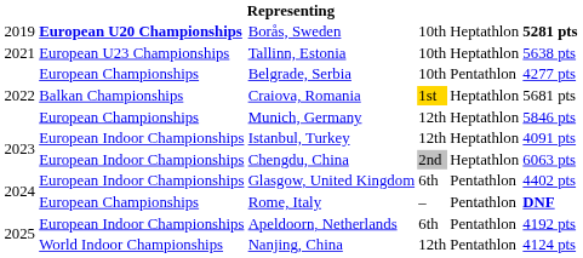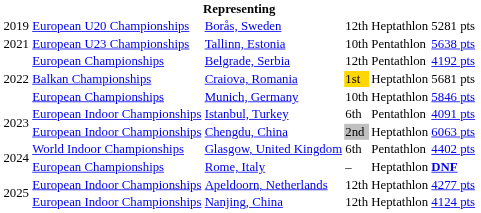 <table>
 <tr>
 <th colspan=6>Representing </th>
 </tr>
 <tr>
 <td>2019</td>
-<td><strong><a href='#'>European U20 Championships</a></strong></td>
+<td><a href='#'>European U20 Championships</a></td>
 <td><a href='#'>Borås, Sweden</a></td>
-<td>10th</td>
+<td>12th</td>
 <td>Heptathlon</td>
-<td><strong>5281 pts</strong></td>
+<td>5281 pts</td>
 </tr>
 <tr>
 <td>2021</td>
 <td><a href='#'>European U23 Championships</a></td>
 <td><a href='#'>Tallinn, Estonia</a></td>
 <td>10th</td>
-<td>Heptathlon</td>
+<td>Pentathlon</td>
 <td><a href='#'>5638 pts</a></td>
 </tr>
 <tr>
 <td rowspan=3>2022</td>
 <td><a href='#'>European Championships</a></td>
 <td><a href='#'>Belgrade, Serbia</a></td>
-<td>10th</td>
+<td>12th</td>
 <td>Pentathlon</td>
-<td><a href='#'>4277 pts</a></td>
+<td><a href='#'>4192 pts</a></td>
 </tr>
 <tr>
 <td><a href='#'>Balkan Championships</a></td>
 <td><a href='#'>Craiova, Romania</a></td>
 <td bgcolor=gold>1st</td>
 <td>Heptathlon</td>
 <td>5681 pts</td>
 </tr>
 <tr>
 <td><a href='#'>European Championships</a></td>
 <td><a href='#'>Munich, Germany</a></td>
-<td>12th</td>
+<td>10th</td>
 <td>Heptathlon</td>
 <td><a href='#'>5846 pts</a></td>
 </tr>
 <tr>
 <td rowspan=2>2023</td>
 <td><a href='#'>European Indoor Championships</a></td>
 <td><a href='#'>Istanbul, Turkey</a></td>
-<td>12th</td>
-<td>Heptathlon</td>
+<td>6th</td>
+<td>Pentathlon</td>
 <td><a href='#'>4091 pts</a></td>
 </tr>
 <tr>
 <td><a href='#'>European Indoor Championships</a></td>
 <td><a href='#'>Chengdu, China</a></td>
 <td bgcolor=silver>2nd</td>
 <td>Heptathlon</td>
 <td><a href='#'>6063 pts</a></td>
 </tr>
 <tr>
 <td rowspan=2>2024</td>
-<td><a href='#'>European Indoor Championships</a></td>
+<td><a href='#'>World Indoor Championships</a></td>
 <td><a href='#'>Glasgow, United Kingdom</a></td>
 <td>6th</td>
 <td>Pentathlon</td>
 <td><a href='#'>4402 pts</a></td>
 </tr>
 <tr>
 <td><a href='#'>European Championships</a></td>
 <td><a href='#'>Rome, Italy</a></td>
 <td>–</td>
-<td>Pentathlon</td>
+<td>Heptathlon</td>
 <td><strong><a href='#'>DNF</a></strong></td>
 </tr>
 <tr>
 <td rowspan=2>2025</td>
 <td><a href='#'>European Indoor Championships</a></td>
 <td><a href='#'>Apeldoorn, Netherlands</a></td>
-<td>6th</td>
-<td>Pentathlon</td>
-<td><a href='#'>4192 pts</a></td>
+<td>12th</td>
+<td>Heptathlon</td>
+<td><a href='#'>4277 pts</a></td>
 </tr>
 <tr>
-<td><a href='#'>World Indoor Championships</a></td>
+<td><a href='#'>European Indoor Championships</a></td>
 <td><a href='#'>Nanjing, China</a></td>
 <td>12th</td>
-<td>Pentathlon</td>
+<td>Heptathlon</td>
 <td><a href='#'>4124 pts</a></td>
 </tr>
 </table>
